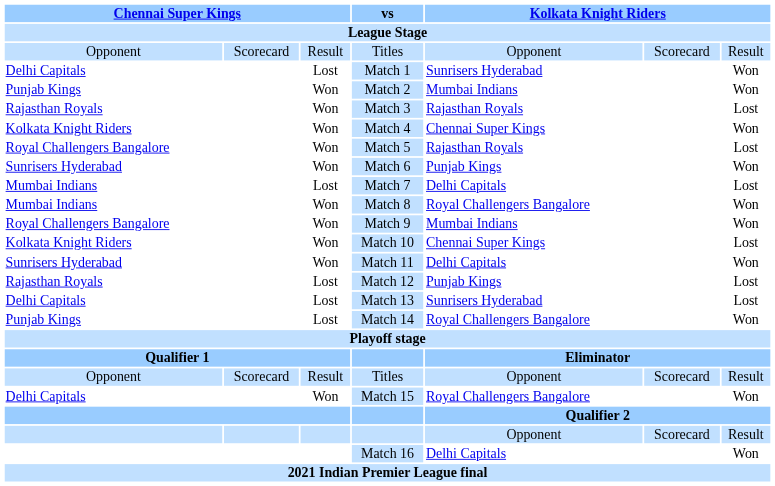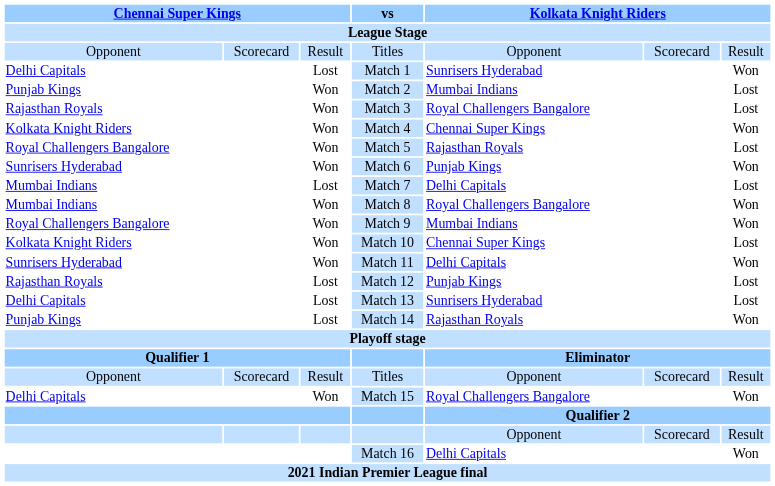 <table style="width:100%;text-align:center">
 <tr style="vertical-align:top;background:#99CCFF">
 <th colspan="3"><a href='#'>Chennai Super Kings</a></th>
 <th>vs</th>
 <th colspan="3"><a href='#'>Kolkata Knight Riders</a></th>
 </tr>
 <tr style="vertical-align:top;background:#C1E0FF">
 <th colspan="7">League Stage</th>
 </tr>
 <tr style="vertical-align:top;background:#C1E0FF">
 <td>Opponent</td>
 <td>Scorecard</td>
 <td>Result</td>
 <td>Titles</td>
 <td>Opponent</td>
 <td>Scorecard</td>
 <td>Result</td>
 </tr>
 <tr>
 <td style="text-align:left"><a href='#'>Delhi Capitals</a></td>
 <td></td>
 <td>Lost</td>
 <td style="background:#C1E0FF">Match 1</td>
 <td style="text-align:left"><a href='#'>Sunrisers Hyderabad</a></td>
 <td></td>
 <td>Won</td>
 </tr>
 <tr>
 <td style="text-align:left"><a href='#'>Punjab Kings</a></td>
 <td></td>
 <td>Won</td>
 <td style="background:#C1E0FF">Match 2</td>
 <td style="text-align:left"><a href='#'>Mumbai Indians</a></td>
 <td></td>
-<td>Won</td>
+<td>Lost</td>
 </tr>
 <tr>
 <td style="text-align:left"><a href='#'>Rajasthan Royals</a></td>
 <td></td>
 <td>Won</td>
 <td style="background:#C1E0FF">Match 3</td>
-<td style="text-align:left"><a href='#'>Rajasthan Royals</a></td>
+<td style="text-align:left"><a href='#'>Royal Challengers Bangalore</a></td>
 <td></td>
 <td>Lost</td>
 </tr>
 <tr>
 <td style="text-align:left"><a href='#'>Kolkata Knight Riders</a></td>
 <td></td>
 <td>Won</td>
 <td style="background:#C1E0FF">Match 4</td>
 <td style="text-align:left"><a href='#'>Chennai Super Kings</a></td>
 <td></td>
 <td>Won</td>
 </tr>
 <tr>
 <td style="text-align:left"><a href='#'>Royal Challengers Bangalore</a></td>
 <td></td>
 <td>Won</td>
 <td style="background:#C1E0FF">Match 5</td>
 <td style="text-align:left"><a href='#'>Rajasthan Royals</a></td>
 <td></td>
 <td>Lost</td>
 </tr>
 <tr>
 <td style="text-align:left"><a href='#'>Sunrisers Hyderabad</a></td>
 <td></td>
 <td>Won</td>
 <td style="background:#C1E0FF">Match 6</td>
 <td style="text-align:left"><a href='#'>Punjab Kings</a></td>
 <td></td>
 <td>Won</td>
 </tr>
 <tr>
 <td style="text-align:left"><a href='#'>Mumbai Indians</a></td>
 <td></td>
 <td>Lost</td>
 <td style="background:#C1E0FF">Match 7</td>
 <td style="text-align:left"><a href='#'>Delhi Capitals</a></td>
 <td></td>
 <td>Lost</td>
 </tr>
 <tr>
 <td style="text-align:left"><a href='#'>Mumbai Indians</a></td>
 <td></td>
 <td>Won</td>
 <td style="background:#C1E0FF">Match 8</td>
 <td style="text-align:left"><a href='#'>Royal Challengers Bangalore</a></td>
 <td></td>
 <td>Won</td>
 </tr>
 <tr>
 <td style="text-align:left"><a href='#'>Royal Challengers Bangalore</a></td>
 <td></td>
 <td>Won</td>
 <td style="background:#C1E0FF">Match 9</td>
 <td style="text-align:left"><a href='#'>Mumbai Indians</a></td>
 <td></td>
 <td>Won</td>
 </tr>
 <tr>
 <td style="text-align:left"><a href='#'>Kolkata Knight Riders</a></td>
 <td></td>
 <td>Won</td>
 <td style="background:#C1E0FF">Match 10</td>
 <td style="text-align:left"><a href='#'>Chennai Super Kings</a></td>
 <td></td>
 <td>Lost</td>
 </tr>
 <tr>
 <td style="text-align:left"><a href='#'>Sunrisers Hyderabad</a></td>
 <td></td>
 <td>Won</td>
 <td style="background:#C1E0FF">Match 11</td>
 <td style="text-align:left"><a href='#'>Delhi Capitals</a></td>
 <td></td>
 <td>Won</td>
 </tr>
 <tr>
 <td style="text-align:left"><a href='#'>Rajasthan Royals</a></td>
 <td></td>
 <td>Lost</td>
 <td style="background:#C1E0FF">Match 12</td>
 <td style="text-align:left"><a href='#'>Punjab Kings</a></td>
 <td></td>
 <td>Lost</td>
 </tr>
 <tr>
 <td style="text-align:left"><a href='#'>Delhi Capitals</a></td>
 <td></td>
 <td>Lost</td>
 <td style="background:#C1E0FF">Match 13</td>
 <td style="text-align:left"><a href='#'>Sunrisers Hyderabad</a></td>
 <td></td>
 <td>Lost</td>
 </tr>
 <tr>
 <td style="text-align:left"><a href='#'>Punjab Kings</a></td>
 <td></td>
 <td>Lost</td>
 <td style="background:#C1E0FF">Match 14</td>
-<td style="text-align:left"><a href='#'>Royal Challengers Bangalore</a></td>
+<td style="text-align:left"><a href='#'>Rajasthan Royals</a></td>
 <td></td>
 <td>Won</td>
 </tr>
 <tr style="vertical-align:top;background:#C1E0FF">
 <th colspan="7">Playoff stage</th>
 </tr>
 <tr style="vertical-align:top;background:#99CCFF">
 <th colspan="3">Qualifier 1</th>
 <th></th>
 <th colspan="3">Eliminator</th>
 </tr>
 <tr style="vertical-align:top;background:#C1E0FF">
 <td>Opponent</td>
 <td>Scorecard</td>
 <td>Result</td>
 <td>Titles</td>
 <td>Opponent</td>
 <td>Scorecard</td>
 <td>Result</td>
 </tr>
 <tr>
 <td style="text-align:left"><a href='#'>Delhi Capitals</a></td>
 <td></td>
 <td>Won</td>
 <td style="background:#C1E0FF">Match 15</td>
 <td style="text-align:left"><a href='#'>Royal Challengers Bangalore</a></td>
 <td></td>
 <td>Won</td>
 </tr>
 <tr style="vertical-align:top;background:#99CCFF">
 <th colspan="3"></th>
 <th></th>
 <th colspan="3">Qualifier 2</th>
 </tr>
 <tr style="vertical-align:top;background:#C1E0FF">
 <td></td>
 <td></td>
 <td></td>
 <td></td>
 <td>Opponent</td>
 <td>Scorecard</td>
 <td>Result</td>
 </tr>
 <tr>
 <td style="text-align:left"></td>
 <td></td>
 <td></td>
 <td style="background:#C1E0FF">Match 16</td>
 <td style="text-align:left"><a href='#'>Delhi Capitals</a></td>
 <td></td>
 <td>Won</td>
 </tr>
 <tr style="vertical-align:top;background:#C1E0FF">
 <th colspan="7">2021 Indian Premier League final</th>
 </tr>
 </table>
